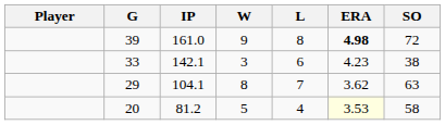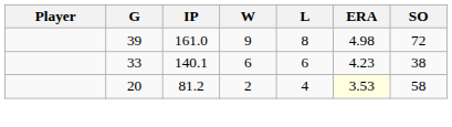 <table class="wikitable sortable">
 <tr>
 <th bgcolor="#DDDDFF" width="16%">Player</th>
 <th bgcolor="#DDDDFF" width="9%">G</th>
 <th bgcolor="#DDDDFF" width="9%">IP</th>
 <th bgcolor="#DDDDFF" width="9%">W</th>
 <th bgcolor="#DDDDFF" width="9%">L</th>
 <th bgcolor="#DDDDFF" width="9%">ERA</th>
 <th bgcolor="#DDDDFF" width="9%">SO</th>
 </tr>
 <tr align="center">
 <td></td>
 <td>39</td>
 <td>161.0</td>
 <td>9</td>
 <td>8</td>
-<td><strong>4.98</strong></td>
+<td>4.98</td>
 <td>72</td>
 </tr>
 <tr align="center">
 <td></td>
 <td>33</td>
-<td>142.1</td>
-<td>3</td>
+<td>140.1</td>
+<td>6</td>
 <td>6</td>
 <td>4.23</td>
 <td>38</td>
 </tr>
 <tr align="center">
 <td></td>
-<td>29</td>
-<td>104.1</td>
-<td>8</td>
-<td>7</td>
-<td>3.62</td>
-<td>63</td>
-</tr>
-<tr align="center">
-<td></td>
 <td>20</td>
 <td>81.2</td>
-<td>5</td>
+<td>2</td>
 <td>4</td>
 <td style="background: lightyellow;">3.53</td>
 <td>58</td>
 </tr>
 </table>
